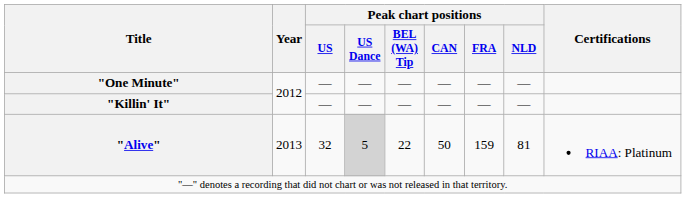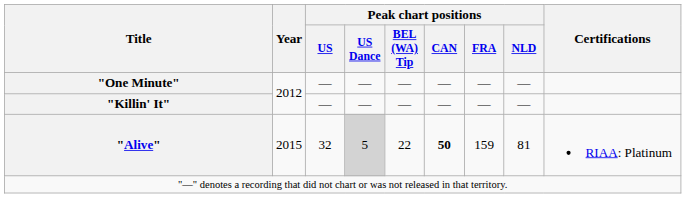 <table class="wikitable plainrowheaders" style="text-align:center;">
 <tr>
 <th scope="col" rowspan="2" style="width:20em;">Title</th>
 <th scope="col" rowspan="2" style="width:1em;">Year</th>
 <th scope="col" colspan="6">Peak chart positions</th>
 <th scope="col" rowspan="2" style="width:10em;">Certifications</th>
 </tr>
 <tr>
 <th scope="col" style="width:2.9em;font-size:90%;"><a href='#'>US</a><br></th>
 <th scope="col" style="width:2.9em;font-size:90%;"><a href='#'>US Dance</a><br></th>
 <th scope="col" style="width:2.9em;font-size:90%;"><a href='#'>BEL<br>(WA)<br>Tip</a><br></th>
 <th scope="col" style="width:2.9em;font-size:90%;"><a href='#'>CAN</a><br></th>
 <th scope="col" style="width:2.9em;font-size:90%;"><a href='#'>FRA</a><br></th>
 <th scope="col" style="width:2.9em;font-size:90%;"><a href='#'>NLD</a><br></th>
 </tr>
 <tr>
 <th scope="row">"One Minute"</th>
 <td rowspan="2">2012</td>
 <td>—</td>
 <td>—</td>
 <td>—</td>
 <td>—</td>
 <td>—</td>
 <td>—</td>
 <td></td>
 </tr>
 <tr>
 <th scope="row">"Killin' It"</th>
 <td>—</td>
 <td>—</td>
 <td>—</td>
 <td>—</td>
 <td>—</td>
 <td>—</td>
 <td></td>
 </tr>
 <tr>
 <th scope="row">"<a href='#'>Alive</a>"</th>
-<td>2013</td>
+<td>2015</td>
 <td>32</td>
 <td style="background: lightgrey;">5</td>
 <td>22</td>
-<td>50</td>
+<td><strong>50</strong></td>
 <td>159</td>
 <td>81</td>
 <td><br><ul><li><a href='#'>RIAA</a>: Platinum</li></ul></td>
 </tr>
 <tr>
 <td colspan="12" style="font-size:80%">"—" denotes a recording that did not chart or was not released in that territory.</td>
 </tr>
 </table>
